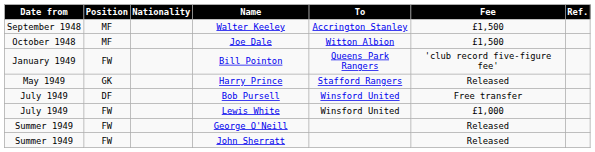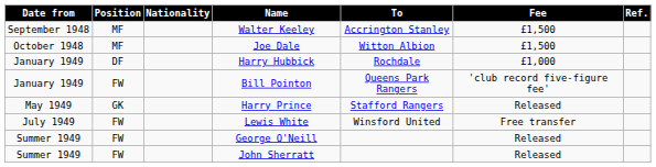 <table class="wikitable" style="text-align:center; font-size:90%; ">
 <tr>
 <th style="background:#000000; color:white; width:100px;">Date from</th>
 <th style="background:#000000; color:white; width:50px;">Position</th>
 <th style="background:#000000; color:white; width:50px;">Nationality</th>
 <th style="background:#000000; color:white; width:150px;">Name</th>
 <th style="background:#000000; color:white; width:130px;">To</th>
 <th style="background:#000000; color:white; width:200px;">Fee</th>
 <th style="background:#000000; color:white; width:25px;">Ref.</th>
 </tr>
 <tr>
 <td>September 1948</td>
 <td>MF</td>
 <td></td>
 <td><a href='#'>Walter Keeley</a></td>
 <td><a href='#'>Accrington Stanley</a></td>
 <td>£1,500</td>
 <td></td>
 </tr>
 <tr>
 <td>October 1948</td>
 <td>MF</td>
 <td></td>
 <td><a href='#'>Joe Dale</a></td>
 <td><a href='#'>Witton Albion</a></td>
 <td>£1,500</td>
 <td></td>
 </tr>
 <tr>
 <td>January 1949</td>
+<td>DF</td>
+<td></td>
+<td><a href='#'>Harry Hubbick</a></td>
+<td><a href='#'>Rochdale</a></td>
+<td>£1,000</td>
+<td></td>
+</tr>
+<tr>
+<td>January 1949</td>
 <td>FW</td>
 <td></td>
 <td><a href='#'>Bill Pointon</a></td>
 <td><a href='#'>Queens Park Rangers</a></td>
 <td>'club record five-figure fee'</td>
 <td></td>
 </tr>
 <tr>
 <td>May 1949</td>
 <td>GK</td>
 <td></td>
 <td><a href='#'>Harry Prince</a></td>
 <td><a href='#'>Stafford Rangers</a></td>
 <td>Released</td>
 <td></td>
 </tr>
 <tr>
 <td>July 1949</td>
-<td>DF</td>
-<td></td>
-<td><a href='#'>Bob Pursell</a></td>
-<td><a href='#'>Winsford United</a></td>
-<td>Free transfer</td>
-<td></td>
-</tr>
-<tr>
-<td>July 1949</td>
 <td>FW</td>
 <td></td>
 <td><a href='#'>Lewis White</a></td>
 <td>Winsford United</td>
-<td>£1,000</td>
+<td>Free transfer</td>
 <td></td>
 </tr>
 <tr>
 <td>Summer 1949</td>
 <td>FW</td>
 <td></td>
 <td><a href='#'>George O'Neill</a></td>
 <td></td>
 <td>Released</td>
 <td></td>
 </tr>
 <tr>
 <td>Summer 1949</td>
 <td>FW</td>
 <td></td>
 <td><a href='#'>John Sherratt</a></td>
 <td></td>
 <td>Released</td>
 <td></td>
 </tr>
 </table>
